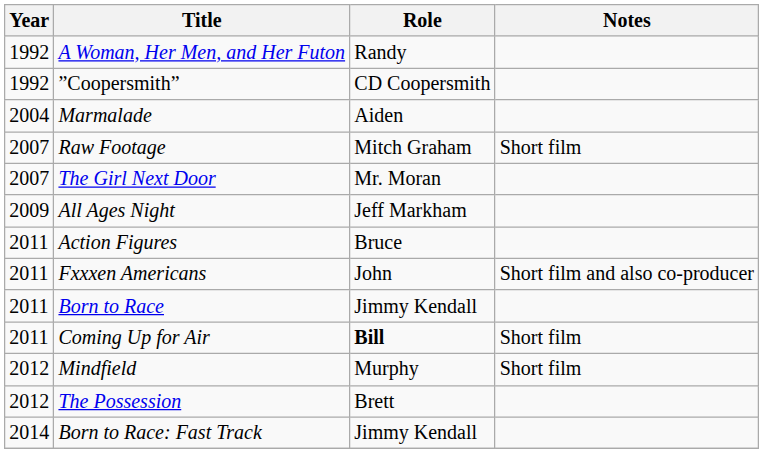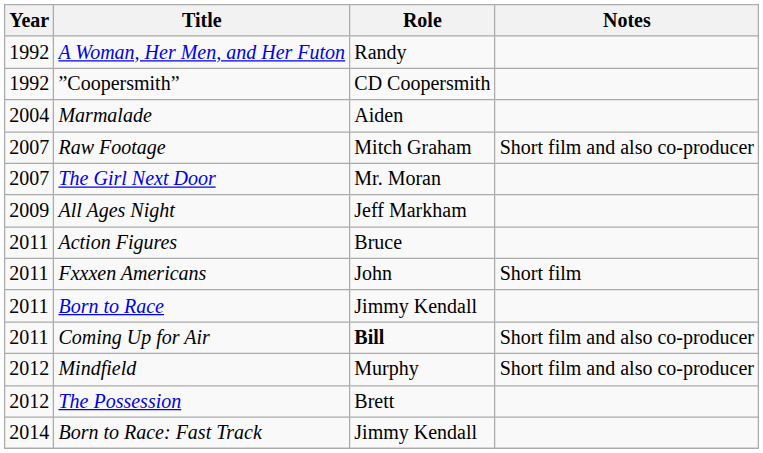 <table class="wikitable sortable">
 <tr>
 <th>Year</th>
 <th>Title</th>
 <th>Role</th>
 <th class="unsortable">Notes</th>
 </tr>
 <tr>
 <td>1992</td>
 <td><em><a href='#'>A Woman, Her Men, and Her Futon</a></em></td>
 <td>Randy</td>
 <td></td>
 </tr>
 <tr>
 <td>1992</td>
 <td>”Coopersmith”</td>
 <td>CD Coopersmith</td>
 <td></td>
 </tr>
 <tr>
 <td>2004</td>
 <td><em>Marmalade</em></td>
 <td>Aiden</td>
 <td></td>
 </tr>
 <tr>
 <td>2007</td>
 <td><em>Raw Footage</em></td>
 <td>Mitch Graham</td>
-<td>Short film</td>
+<td>Short film and also co-producer</td>
 </tr>
 <tr>
 <td>2007</td>
 <td><em><a href='#'>The Girl Next Door</a></em></td>
 <td>Mr. Moran</td>
 <td></td>
 </tr>
 <tr>
 <td>2009</td>
 <td><em>All Ages Night</em></td>
 <td>Jeff Markham</td>
 <td></td>
 </tr>
 <tr>
 <td>2011</td>
 <td><em>Action Figures</em></td>
 <td>Bruce</td>
 <td></td>
 </tr>
 <tr>
 <td>2011</td>
 <td><em>Fxxxen Americans</em></td>
 <td>John</td>
-<td>Short film and also co-producer</td>
+<td>Short film</td>
 </tr>
 <tr>
 <td>2011</td>
 <td><em><a href='#'>Born to Race</a></em></td>
 <td>Jimmy Kendall</td>
 <td></td>
 </tr>
 <tr>
 <td>2011</td>
 <td><em>Coming Up for Air</em></td>
 <td><strong>Bill</strong></td>
-<td>Short film</td>
+<td>Short film and also co-producer</td>
 </tr>
 <tr>
 <td>2012</td>
 <td><em>Mindfield</em></td>
 <td>Murphy</td>
-<td>Short film</td>
+<td>Short film and also co-producer</td>
 </tr>
 <tr>
 <td>2012</td>
 <td><em><a href='#'>The Possession</a></em></td>
 <td>Brett</td>
 <td></td>
 </tr>
 <tr>
 <td>2014</td>
 <td><em>Born to Race: Fast Track</em></td>
 <td>Jimmy Kendall</td>
 <td></td>
 </tr>
 <tr>
 </tr>
 </table>
